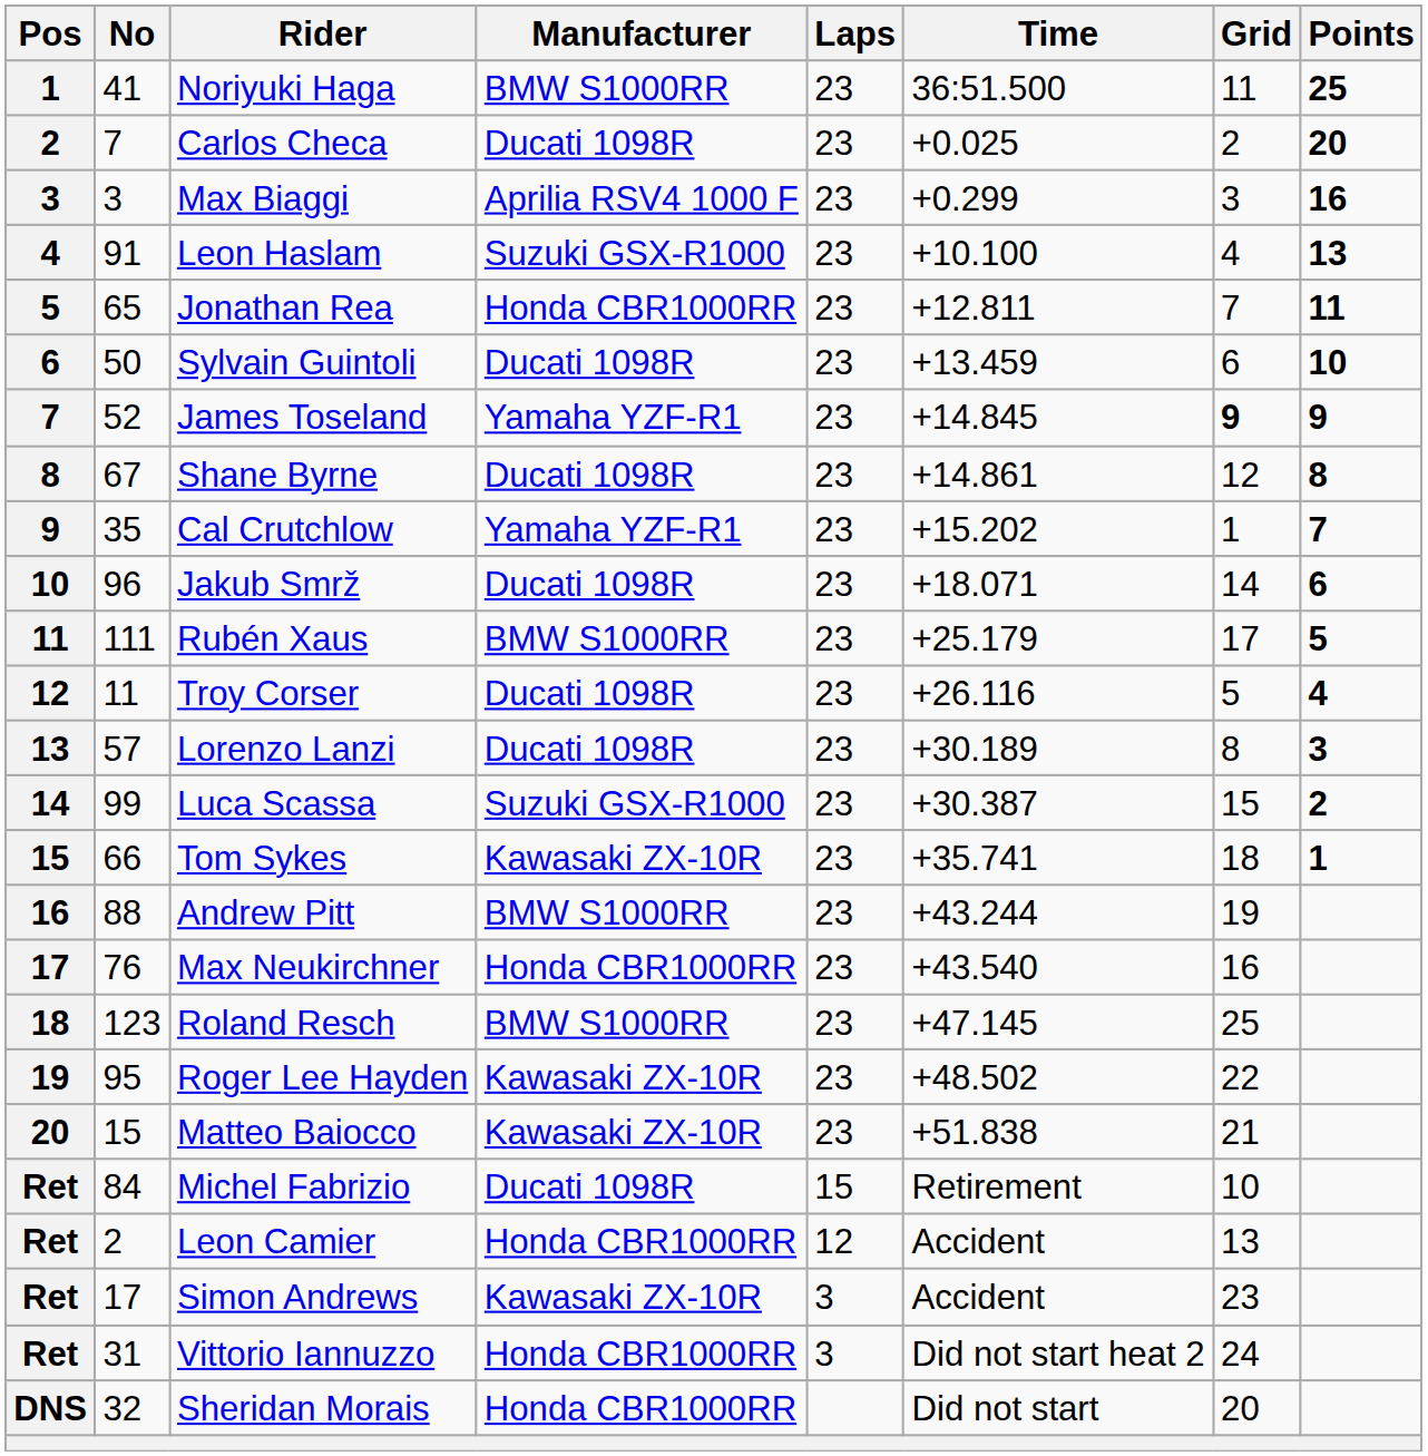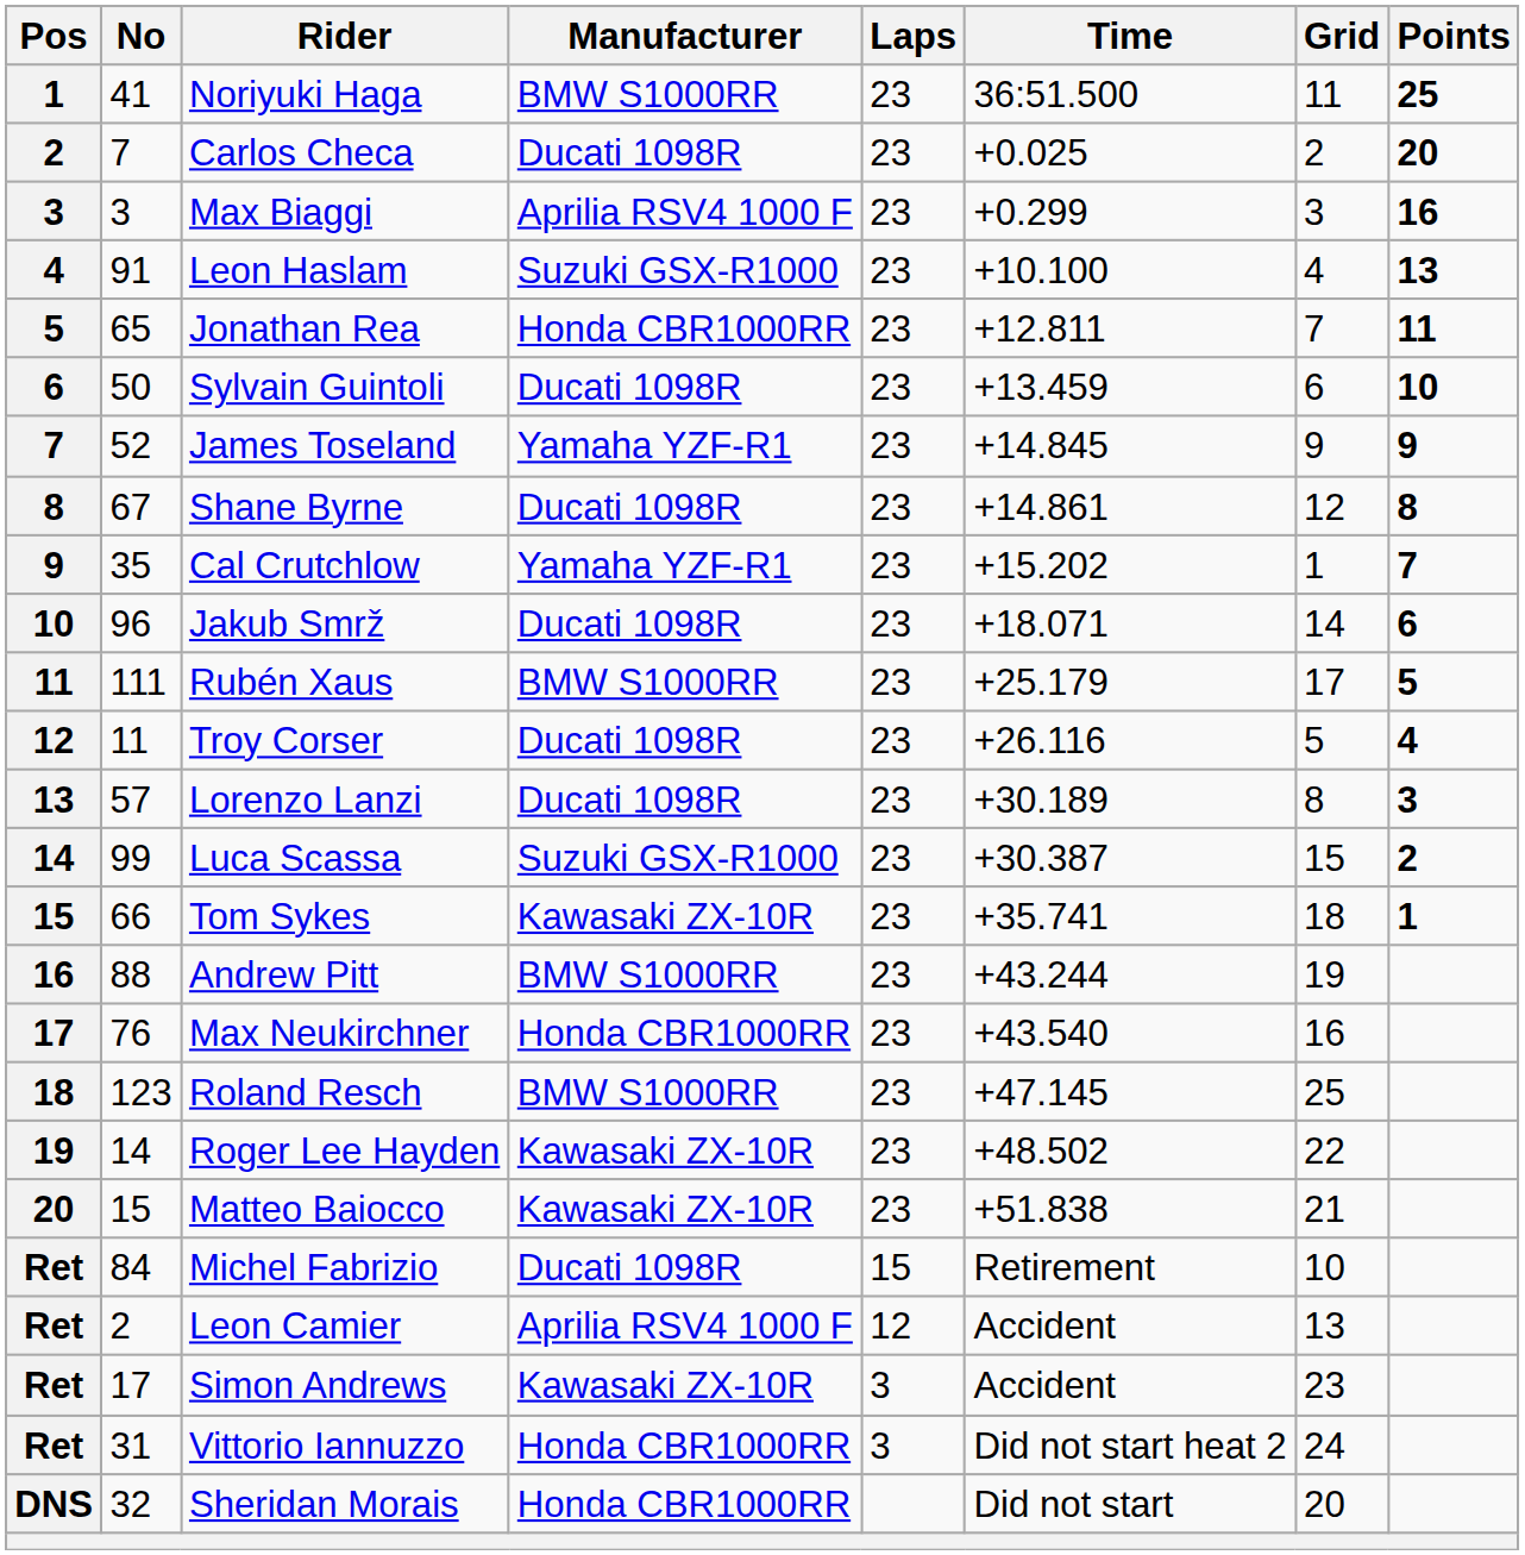 <table class="wikitable" style="font-size: 95%;">
 <tr>
 <th>Pos</th>
 <th>No</th>
 <th>Rider</th>
 <th>Manufacturer</th>
 <th>Laps</th>
 <th>Time</th>
 <th>Grid</th>
 <th>Points</th>
 </tr>
 <tr>
 <th>1</th>
 <td>41</td>
 <td> <a href='#'>Noriyuki Haga</a></td>
 <td><a href='#'>BMW S1000RR</a></td>
 <td>23</td>
 <td>36:51.500</td>
 <td>11</td>
 <td><strong>25</strong></td>
 </tr>
 <tr>
 <th>2</th>
 <td>7</td>
 <td> <a href='#'>Carlos Checa</a></td>
 <td><a href='#'>Ducati 1098R</a></td>
 <td>23</td>
 <td>+0.025</td>
 <td>2</td>
 <td><strong>20</strong></td>
 </tr>
 <tr>
 <th>3</th>
 <td>3</td>
 <td> <a href='#'>Max Biaggi</a></td>
 <td><a href='#'>Aprilia RSV4 1000 F</a></td>
 <td>23</td>
 <td>+0.299</td>
 <td>3</td>
 <td><strong>16</strong></td>
 </tr>
 <tr>
 <th>4</th>
 <td>91</td>
 <td> <a href='#'>Leon Haslam</a></td>
 <td><a href='#'>Suzuki GSX-R1000</a></td>
 <td>23</td>
 <td>+10.100</td>
 <td>4</td>
 <td><strong>13</strong></td>
 </tr>
 <tr>
 <th>5</th>
 <td>65</td>
 <td> <a href='#'>Jonathan Rea</a></td>
 <td><a href='#'>Honda CBR1000RR</a></td>
 <td>23</td>
 <td>+12.811</td>
 <td>7</td>
 <td><strong>11</strong></td>
 </tr>
 <tr>
 <th>6</th>
 <td>50</td>
 <td> <a href='#'>Sylvain Guintoli</a></td>
 <td><a href='#'>Ducati 1098R</a></td>
 <td>23</td>
 <td>+13.459</td>
 <td>6</td>
 <td><strong>10</strong></td>
 </tr>
 <tr>
 <th>7</th>
 <td>52</td>
 <td> <a href='#'>James Toseland</a></td>
 <td><a href='#'>Yamaha YZF-R1</a></td>
 <td>23</td>
 <td>+14.845</td>
-<td><strong>9</strong></td>
+<td>9</td>
 <td><strong>9</strong></td>
 </tr>
 <tr>
 <th>8</th>
 <td>67</td>
 <td> <a href='#'>Shane Byrne</a></td>
 <td><a href='#'>Ducati 1098R</a></td>
 <td>23</td>
 <td>+14.861</td>
 <td>12</td>
 <td><strong>8</strong></td>
 </tr>
 <tr>
 <th>9</th>
 <td>35</td>
 <td> <a href='#'>Cal Crutchlow</a></td>
 <td><a href='#'>Yamaha YZF-R1</a></td>
 <td>23</td>
 <td>+15.202</td>
 <td>1</td>
 <td><strong>7</strong></td>
 </tr>
 <tr>
 <th>10</th>
 <td>96</td>
 <td> <a href='#'>Jakub Smrž</a></td>
 <td><a href='#'>Ducati 1098R</a></td>
 <td>23</td>
 <td>+18.071</td>
 <td>14</td>
 <td><strong>6</strong></td>
 </tr>
 <tr>
 <th>11</th>
 <td>111</td>
 <td> <a href='#'>Rubén Xaus</a></td>
 <td><a href='#'>BMW S1000RR</a></td>
 <td>23</td>
 <td>+25.179</td>
 <td>17</td>
 <td><strong>5</strong></td>
 </tr>
 <tr>
 <th>12</th>
 <td>11</td>
 <td> <a href='#'>Troy Corser</a></td>
 <td><a href='#'>Ducati 1098R</a></td>
 <td>23</td>
 <td>+26.116</td>
 <td>5</td>
 <td><strong>4</strong></td>
 </tr>
 <tr>
 <th>13</th>
 <td>57</td>
 <td> <a href='#'>Lorenzo Lanzi</a></td>
 <td><a href='#'>Ducati 1098R</a></td>
 <td>23</td>
 <td>+30.189</td>
 <td>8</td>
 <td><strong>3</strong></td>
 </tr>
 <tr>
 <th>14</th>
 <td>99</td>
 <td> <a href='#'>Luca Scassa</a></td>
 <td><a href='#'>Suzuki GSX-R1000</a></td>
 <td>23</td>
 <td>+30.387</td>
 <td>15</td>
 <td><strong>2</strong></td>
 </tr>
 <tr>
 <th>15</th>
 <td>66</td>
 <td> <a href='#'>Tom Sykes</a></td>
 <td><a href='#'>Kawasaki ZX-10R</a></td>
 <td>23</td>
 <td>+35.741</td>
 <td>18</td>
 <td><strong>1</strong></td>
 </tr>
 <tr>
 <th>16</th>
 <td>88</td>
 <td> <a href='#'>Andrew Pitt</a></td>
 <td><a href='#'>BMW S1000RR</a></td>
 <td>23</td>
 <td>+43.244</td>
 <td>19</td>
 <td></td>
 </tr>
 <tr>
 <th>17</th>
 <td>76</td>
 <td> <a href='#'>Max Neukirchner</a></td>
 <td><a href='#'>Honda CBR1000RR</a></td>
 <td>23</td>
 <td>+43.540</td>
 <td>16</td>
 <td></td>
 </tr>
 <tr>
 <th>18</th>
 <td>123</td>
 <td> <a href='#'>Roland Resch</a></td>
 <td><a href='#'>BMW S1000RR</a></td>
 <td>23</td>
 <td>+47.145</td>
 <td>25</td>
 <td></td>
 </tr>
 <tr>
 <th>19</th>
-<td>95</td>
+<td>14</td>
 <td> <a href='#'>Roger Lee Hayden</a></td>
 <td><a href='#'>Kawasaki ZX-10R</a></td>
 <td>23</td>
 <td>+48.502</td>
 <td>22</td>
 <td></td>
 </tr>
 <tr>
 <th>20</th>
 <td>15</td>
 <td> <a href='#'>Matteo Baiocco</a></td>
 <td><a href='#'>Kawasaki ZX-10R</a></td>
 <td>23</td>
 <td>+51.838</td>
 <td>21</td>
 <td></td>
 </tr>
 <tr>
 <th>Ret</th>
 <td>84</td>
 <td> <a href='#'>Michel Fabrizio</a></td>
 <td><a href='#'>Ducati 1098R</a></td>
 <td>15</td>
 <td>Retirement</td>
 <td>10</td>
 <td></td>
 </tr>
 <tr>
 <th>Ret</th>
 <td>2</td>
 <td> <a href='#'>Leon Camier</a></td>
-<td><a href='#'>Honda CBR1000RR</a></td>
+<td><a href='#'>Aprilia RSV4 1000 F</a></td>
 <td>12</td>
 <td>Accident</td>
 <td>13</td>
 <td></td>
 </tr>
 <tr>
 <th>Ret</th>
 <td>17</td>
 <td> <a href='#'>Simon Andrews</a></td>
 <td><a href='#'>Kawasaki ZX-10R</a></td>
 <td>3</td>
 <td>Accident</td>
 <td>23</td>
 <td></td>
 </tr>
 <tr>
 <th>Ret</th>
 <td>31</td>
 <td> <a href='#'>Vittorio Iannuzzo</a></td>
 <td><a href='#'>Honda CBR1000RR</a></td>
 <td>3</td>
 <td>Did not start heat 2</td>
 <td>24</td>
 <td></td>
 </tr>
 <tr>
 <th>DNS</th>
 <td>32</td>
 <td> <a href='#'>Sheridan Morais</a></td>
 <td><a href='#'>Honda CBR1000RR</a></td>
 <td></td>
 <td>Did not start</td>
 <td>20</td>
 <td></td>
 </tr>
 <tr>
 <th colspan=8></th>
 </tr>
 </table>
